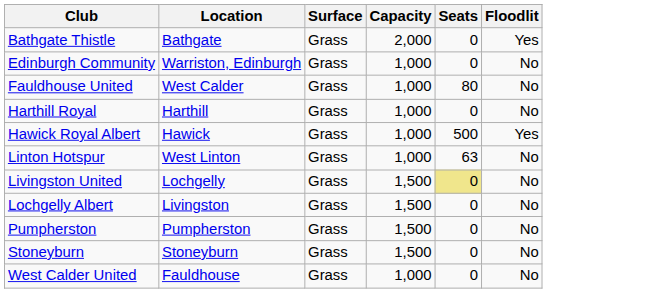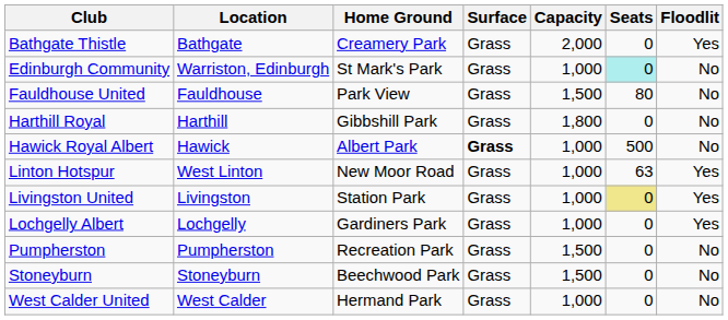 <table class="wikitable sortable">
 <tr>
 <th>Club</th>
 <th>Location</th>
+<th>Home Ground</th>
 <th>Surface</th>
 <th data-sort-type="number">Capacity</th>
 <th data-sort-type="number">Seats</th>
 <th>Floodlit</th>
 </tr>
 <tr>
 <td><a href='#'>Bathgate Thistle</a></td>
 <td><a href='#'>Bathgate</a></td>
+<td><a href='#'>Creamery Park</a></td>
 <td>Grass</td>
 <td align=right>2,000</td>
 <td align=right>0</td>
 <td align=right>Yes</td>
 </tr>
 <tr>
 <td><a href='#'>Edinburgh Community</a></td>
 <td><a href='#'>Warriston, Edinburgh</a></td>
+<td>St Mark's Park</td>
 <td>Grass</td>
 <td align=right>1,000</td>
-<td align=right>0</td>
+<td align=right style="background: paleturquoise;">0</td>
 <td align=right>No</td>
 </tr>
 <tr>
 <td><a href='#'>Fauldhouse United</a></td>
-<td><a href='#'>West Calder</a></td>
+<td><a href='#'>Fauldhouse</a></td>
+<td>Park View</td>
 <td>Grass</td>
-<td align=right>1,000</td>
+<td align=right>1,500</td>
 <td align=right>80</td>
 <td align=right>No</td>
 </tr>
 <tr>
 <td><a href='#'>Harthill Royal</a></td>
 <td><a href='#'>Harthill</a></td>
+<td>Gibbshill Park</td>
 <td>Grass</td>
-<td align=right>1,000</td>
+<td align=right>1,800</td>
 <td align=right>0</td>
 <td align=right>No</td>
 </tr>
 <tr>
 <td><a href='#'>Hawick Royal Albert</a> </td>
 <td><a href='#'>Hawick</a></td>
-<td>Grass</td>
+<td><a href='#'>Albert Park</a></td>
+<td><strong>Grass</strong></td>
 <td align=right>1,000</td>
 <td align=right>500</td>
-<td align=right>Yes</td>
+<td align=right>No</td>
 </tr>
 <tr>
 <td><a href='#'>Linton Hotspur</a></td>
 <td><a href='#'>West Linton</a></td>
+<td>New Moor Road</td>
 <td>Grass</td>
 <td align=right>1,000</td>
 <td align=right>63</td>
-<td align=right>No</td>
+<td align=right>Yes</td>
 </tr>
 <tr>
 <td><a href='#'>Livingston United</a></td>
-<td><a href='#'>Lochgelly</a></td>
+<td><a href='#'>Livingston</a></td>
+<td>Station Park</td>
 <td>Grass</td>
-<td align=right>1,500</td>
+<td align=right>1,000</td>
 <td align=right style="background: khaki;">0</td>
-<td align=right>No</td>
+<td align=right>Yes</td>
 </tr>
 <tr>
 <td><a href='#'>Lochgelly Albert</a></td>
-<td><a href='#'>Livingston</a></td>
+<td><a href='#'>Lochgelly</a></td>
+<td>Gardiners Park</td>
 <td>Grass</td>
-<td align=right>1,500</td>
+<td align=right>1,000</td>
 <td align=right>0</td>
-<td align=right>No</td>
+<td align=right>Yes</td>
 </tr>
 <tr>
 <td><a href='#'>Pumpherston</a></td>
 <td><a href='#'>Pumpherston</a></td>
+<td>Recreation Park</td>
 <td>Grass</td>
 <td align=right>1,500</td>
 <td align=right>0</td>
 <td align=right>No</td>
 </tr>
 <tr>
 <td><a href='#'>Stoneyburn</a></td>
 <td><a href='#'>Stoneyburn</a></td>
+<td>Beechwood Park</td>
 <td>Grass</td>
 <td align=right>1,500</td>
 <td align=right>0</td>
 <td align=right>No</td>
 </tr>
 <tr>
 <td><a href='#'>West Calder United</a></td>
-<td><a href='#'>Fauldhouse</a></td>
+<td><a href='#'>West Calder</a></td>
+<td>Hermand Park</td>
 <td>Grass</td>
 <td align=right>1,000</td>
 <td align=right>0</td>
 <td align=right>No</td>
 </tr>
 </table>
